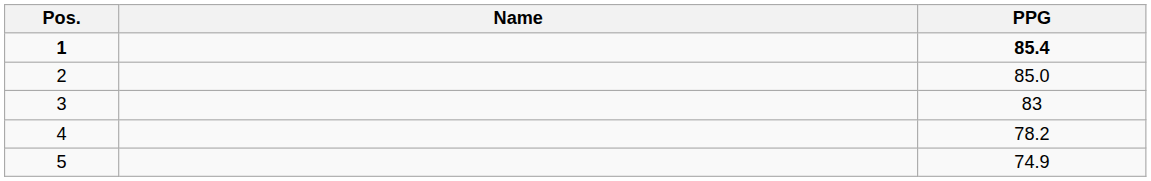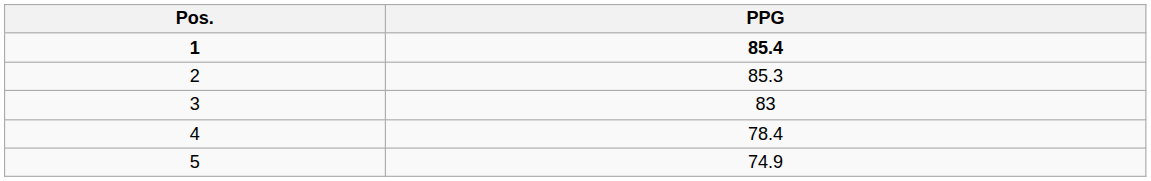 <table class=wikitable width="80%">
 <tr>
 <th width="10%">Pos.</th>
-<th width="70%">Name</th>
 <th width="20%">PPG</th>
 </tr>
 <tr>
 <td align=center><strong>1</strong></td>
-<td><strong></strong></td>
 <td align=center><strong>85.4</strong></td>
 </tr>
 <tr>
 <td align=center>2</td>
-<td></td>
-<td align=center>85.0</td>
+<td align=center>85.3</td>
 </tr>
 <tr>
 <td align=center>3</td>
-<td></td>
 <td align=center>83</td>
 </tr>
 <tr>
 <td align=center>4</td>
-<td></td>
-<td align=center>78.2</td>
+<td align=center>78.4</td>
 </tr>
 <tr>
 <td align=center>5</td>
-<td></td>
 <td align=center>74.9</td>
 </tr>
 </table>
